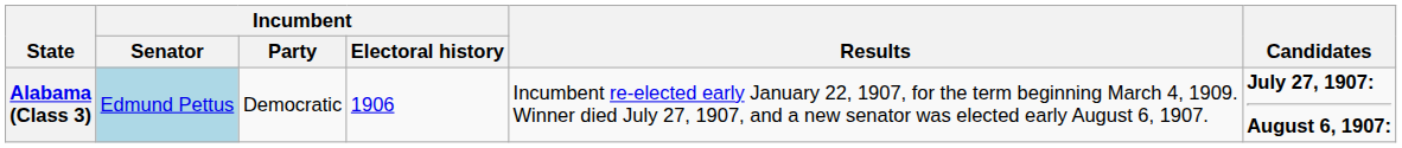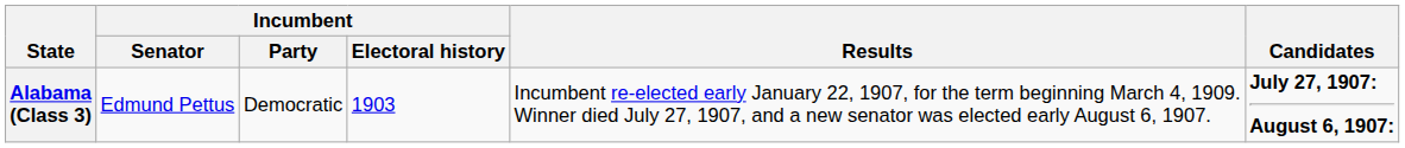 <table class=wikitable>
 <tr valign=bottom>
 <th rowspan=2>State</th>
 <th colspan=3>Incumbent</th>
 <th rowspan=2>Results</th>
 <th rowspan=2>Candidates</th>
 </tr>
 <tr valign=bottom>
 <th>Senator</th>
 <th>Party</th>
 <th>Electoral history</th>
 </tr>
 <tr>
 <th><a href='#'>Alabama</a><br>(Class 3)</th>
-<td style="background: lightblue;"><a href='#'>Edmund Pettus</a></td>
+<td><a href='#'>Edmund Pettus</a></td>
 <td>Democratic</td>
-<td><a href='#'>1906</a></td>
+<td><a href='#'>1903</a></td>
 <td>Incumbent <a href='#'>re-elected early</a> January 22, 1907, for the term beginning March 4, 1909.<br>Winner died July 27, 1907, and a new senator was elected early August 6, 1907.</td>
 <td nowrap><strong>July 27, 1907:<br><hr>August 6, 1907:<br></strong></td>
 </tr>
 </table>
